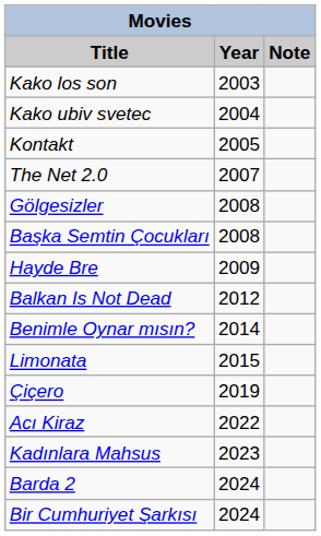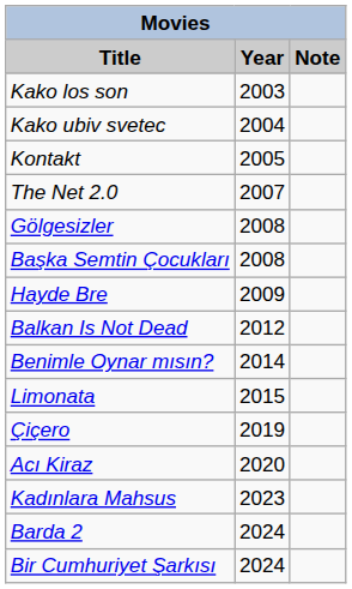 <table class="wikitable" style="font-size:80%">
 <tr>
 <th colspan="4" style="background:LightSteelBlue">Movies</th>
 </tr>
 <tr>
 <th style="background:#CCCCCC">Title</th>
 <th style="background:#CCCCCC">Year</th>
 <th style="background:#CCCCCC">Note</th>
 </tr>
 <tr>
 <td><em>Kako los son</em></td>
 <td>2003</td>
 <td></td>
 </tr>
 <tr>
 <td><em>Kako ubiv svetec</em></td>
 <td>2004</td>
 <td></td>
 </tr>
 <tr>
 <td><em>Kontakt</em></td>
 <td>2005</td>
 <td></td>
 </tr>
 <tr>
 <td><em>The Net 2.0</em></td>
 <td>2007</td>
 <td></td>
 </tr>
 <tr>
 <td><em><a href='#'>Gölgesizler</a></em></td>
 <td>2008</td>
 <td></td>
 </tr>
 <tr>
 <td><em><a href='#'>Başka Semtin Çocukları</a></em></td>
 <td>2008</td>
 <td></td>
 </tr>
 <tr>
 <td><em><a href='#'>Hayde Bre</a></em></td>
 <td>2009</td>
 <td></td>
 </tr>
 <tr>
 <td><em><a href='#'>Balkan Is Not Dead</a></em></td>
 <td>2012</td>
 <td></td>
 </tr>
 <tr>
 <td><em><a href='#'>Benimle Oynar mısın?</a></em></td>
 <td>2014</td>
 <td></td>
 </tr>
 <tr>
 <td><em><a href='#'>Limonata</a></em></td>
 <td>2015</td>
 <td></td>
 </tr>
 <tr>
 <td><em><a href='#'>Çiçero</a></em></td>
 <td>2019</td>
 <td></td>
 </tr>
 <tr>
 <td><em><a href='#'>Acı Kiraz</a></em></td>
-<td>2022</td>
+<td>2020</td>
 <td></td>
 </tr>
 <tr>
 <td><em><a href='#'>Kadınlara Mahsus</a></em></td>
 <td>2023</td>
 <td></td>
 </tr>
 <tr>
 <td><em><a href='#'>Barda 2</a></em></td>
 <td>2024</td>
 <td></td>
 </tr>
 <tr>
 <td><em><a href='#'>Bir Cumhuriyet Şarkısı</a></em></td>
 <td>2024</td>
 <td></td>
 </tr>
 </table>
